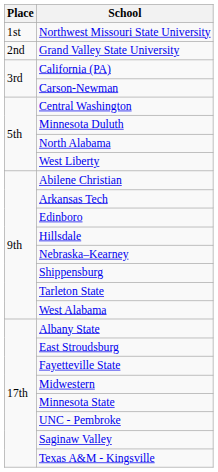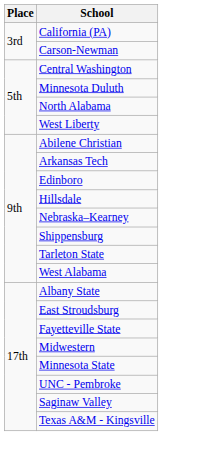 <table class="wikitable">
 <tr>
 <th>Place</th>
 <th>School</th>
-</tr>
-<tr>
-<td>1st</td>
-<td><a href='#'>Northwest Missouri State University</a></td>
-</tr>
-<tr>
-<td>2nd</td>
-<td><a href='#'>Grand Valley State University</a></td>
 </tr>
 <tr>
 <td rowspan="2">3rd</td>
 <td><a href='#'>California (PA)</a></td>
 </tr>
 <tr>
 <td><a href='#'>Carson-Newman</a></td>
 </tr>
 <tr>
 <td rowspan="4">5th</td>
 <td><a href='#'>Central Washington</a></td>
 </tr>
 <tr>
 <td><a href='#'>Minnesota Duluth</a></td>
 </tr>
 <tr>
 <td><a href='#'>North Alabama</a></td>
 </tr>
 <tr>
 <td><a href='#'>West Liberty</a></td>
 </tr>
 <tr>
 <td rowspan="8">9th</td>
 <td><a href='#'>Abilene Christian</a></td>
 </tr>
 <tr>
 <td><a href='#'>Arkansas Tech</a></td>
 </tr>
 <tr>
 <td><a href='#'>Edinboro</a></td>
 </tr>
 <tr>
 <td><a href='#'>Hillsdale</a></td>
 </tr>
 <tr>
 <td><a href='#'>Nebraska–Kearney</a></td>
 </tr>
 <tr>
 <td><a href='#'>Shippensburg</a></td>
 </tr>
 <tr>
 <td><a href='#'>Tarleton State</a></td>
 </tr>
 <tr>
 <td><a href='#'>West Alabama</a></td>
 </tr>
 <tr>
 <td rowspan="8">17th</td>
 <td><a href='#'>Albany State</a></td>
 </tr>
 <tr>
 <td><a href='#'>East Stroudsburg</a></td>
 </tr>
 <tr>
 <td><a href='#'>Fayetteville State</a></td>
 </tr>
 <tr>
 <td><a href='#'>Midwestern</a></td>
 </tr>
 <tr>
 <td><a href='#'>Minnesota State</a></td>
 </tr>
 <tr>
 <td><a href='#'>UNC - Pembroke</a></td>
 </tr>
 <tr>
 <td><a href='#'>Saginaw Valley</a></td>
 </tr>
 <tr>
 <td><a href='#'>Texas A&M - Kingsville</a></td>
 </tr>
 </table>
